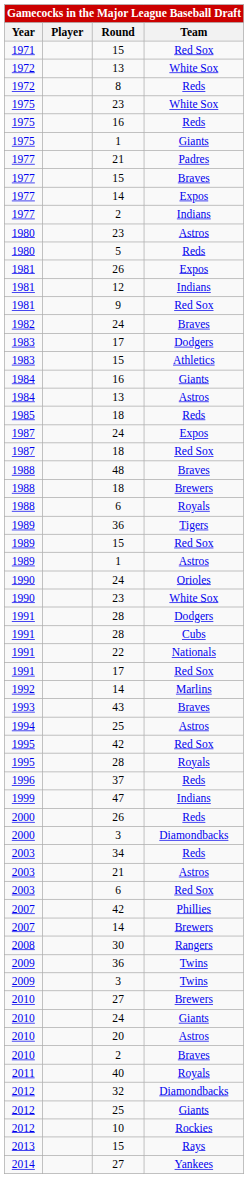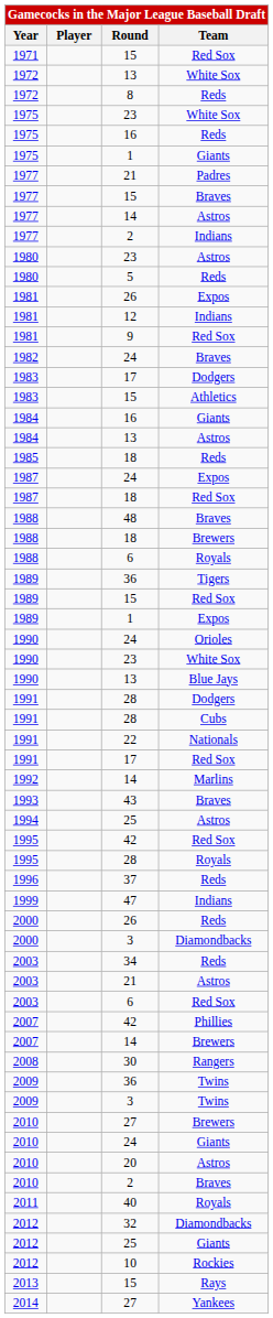 <table class="wikitable sortable collapsible collapsed" style="text-align:center">
 <tr>
 <th colspan=4 style="background:#CC0000; color:#FFFFFF">Gamecocks in the Major League Baseball Draft</th>
 </tr>
 <tr>
 <th>Year</th>
 <th>Player</th>
 <th>Round</th>
 <th>Team</th>
 </tr>
 <tr>
 <td><a href='#'>1971</a></td>
 <td></td>
 <td>15</td>
 <td><a href='#'>Red Sox</a></td>
 </tr>
 <tr>
 <td><a href='#'>1972</a></td>
 <td></td>
 <td>13</td>
 <td><a href='#'>White Sox</a></td>
 </tr>
 <tr>
 <td><a href='#'>1972</a></td>
 <td></td>
 <td>8</td>
 <td><a href='#'>Reds</a></td>
 </tr>
 <tr>
 <td><a href='#'>1975</a></td>
 <td></td>
 <td>23</td>
 <td><a href='#'>White Sox</a></td>
 </tr>
 <tr>
 <td><a href='#'>1975</a></td>
 <td></td>
 <td>16</td>
 <td><a href='#'>Reds</a></td>
 </tr>
 <tr>
 <td><a href='#'>1975</a></td>
 <td></td>
 <td>1</td>
 <td><a href='#'>Giants</a></td>
 </tr>
 <tr>
 <td><a href='#'>1977</a></td>
 <td></td>
 <td>21</td>
 <td><a href='#'>Padres</a></td>
 </tr>
 <tr>
 <td><a href='#'>1977</a></td>
 <td></td>
 <td>15</td>
 <td><a href='#'>Braves</a></td>
 </tr>
 <tr>
 <td><a href='#'>1977</a></td>
 <td></td>
 <td>14</td>
-<td><a href='#'>Expos</a></td>
+<td><a href='#'>Astros</a></td>
 </tr>
 <tr>
 <td><a href='#'>1977</a></td>
 <td></td>
 <td>2</td>
 <td><a href='#'>Indians</a></td>
 </tr>
 <tr>
 <td><a href='#'>1980</a></td>
 <td></td>
 <td>23</td>
 <td><a href='#'>Astros</a></td>
 </tr>
 <tr>
 <td><a href='#'>1980</a></td>
 <td></td>
 <td>5</td>
 <td><a href='#'>Reds</a></td>
 </tr>
 <tr>
 <td><a href='#'>1981</a></td>
 <td></td>
 <td>26</td>
 <td><a href='#'>Expos</a></td>
 </tr>
 <tr>
 <td><a href='#'>1981</a></td>
 <td></td>
 <td>12</td>
 <td><a href='#'>Indians</a></td>
 </tr>
 <tr>
 <td><a href='#'>1981</a></td>
 <td></td>
 <td>9</td>
 <td><a href='#'>Red Sox</a></td>
 </tr>
 <tr>
 <td><a href='#'>1982</a></td>
 <td></td>
 <td>24</td>
 <td><a href='#'>Braves</a></td>
 </tr>
 <tr>
 <td><a href='#'>1983</a></td>
 <td></td>
 <td>17</td>
 <td><a href='#'>Dodgers</a></td>
 </tr>
 <tr>
 <td><a href='#'>1983</a></td>
 <td></td>
 <td>15</td>
 <td><a href='#'>Athletics</a></td>
 </tr>
 <tr>
 <td><a href='#'>1984</a></td>
 <td></td>
 <td>16</td>
 <td><a href='#'>Giants</a></td>
 </tr>
 <tr>
 <td><a href='#'>1984</a></td>
 <td></td>
 <td>13</td>
 <td><a href='#'>Astros</a></td>
 </tr>
 <tr>
 <td><a href='#'>1985</a></td>
 <td></td>
 <td>18</td>
 <td><a href='#'>Reds</a></td>
 </tr>
 <tr>
 <td><a href='#'>1987</a></td>
 <td></td>
 <td>24</td>
 <td><a href='#'>Expos</a></td>
 </tr>
 <tr>
 <td><a href='#'>1987</a></td>
 <td></td>
 <td>18</td>
 <td><a href='#'>Red Sox</a></td>
 </tr>
 <tr>
 <td><a href='#'>1988</a></td>
 <td></td>
 <td>48</td>
 <td><a href='#'>Braves</a></td>
 </tr>
 <tr>
 <td><a href='#'>1988</a></td>
 <td></td>
 <td>18</td>
 <td><a href='#'>Brewers</a></td>
 </tr>
 <tr>
 <td><a href='#'>1988</a></td>
 <td></td>
 <td>6</td>
 <td><a href='#'>Royals</a></td>
 </tr>
 <tr>
 <td><a href='#'>1989</a></td>
 <td></td>
 <td>36</td>
 <td><a href='#'>Tigers</a></td>
 </tr>
 <tr>
 <td><a href='#'>1989</a></td>
 <td></td>
 <td>15</td>
 <td><a href='#'>Red Sox</a></td>
 </tr>
 <tr>
 <td><a href='#'>1989</a></td>
 <td></td>
 <td>1</td>
-<td><a href='#'>Astros</a></td>
+<td><a href='#'>Expos</a></td>
 </tr>
 <tr>
 <td><a href='#'>1990</a></td>
 <td></td>
 <td>24</td>
 <td><a href='#'>Orioles</a></td>
 </tr>
 <tr>
 <td><a href='#'>1990</a></td>
 <td></td>
 <td>23</td>
 <td><a href='#'>White Sox</a></td>
+</tr>
+<tr>
+<td><a href='#'>1990</a></td>
+<td></td>
+<td>13</td>
+<td><a href='#'>Blue Jays</a></td>
 </tr>
 <tr>
 <td><a href='#'>1991</a></td>
 <td></td>
 <td>28</td>
 <td><a href='#'>Dodgers</a></td>
 </tr>
 <tr>
 <td><a href='#'>1991</a></td>
 <td></td>
 <td>28</td>
 <td><a href='#'>Cubs</a></td>
 </tr>
 <tr>
 <td><a href='#'>1991</a></td>
 <td></td>
 <td>22</td>
 <td><a href='#'>Nationals</a></td>
 </tr>
 <tr>
 <td><a href='#'>1991</a></td>
 <td></td>
 <td>17</td>
 <td><a href='#'>Red Sox</a></td>
 </tr>
 <tr>
 <td><a href='#'>1992</a></td>
 <td></td>
 <td>14</td>
 <td><a href='#'>Marlins</a></td>
 </tr>
 <tr>
 <td><a href='#'>1993</a></td>
 <td></td>
 <td>43</td>
 <td><a href='#'>Braves</a></td>
 </tr>
 <tr>
 <td><a href='#'>1994</a></td>
 <td></td>
 <td>25</td>
 <td><a href='#'>Astros</a></td>
 </tr>
 <tr>
 <td><a href='#'>1995</a></td>
 <td></td>
 <td>42</td>
 <td><a href='#'>Red Sox</a></td>
 </tr>
 <tr>
 <td><a href='#'>1995</a></td>
 <td></td>
 <td>28</td>
 <td><a href='#'>Royals</a></td>
 </tr>
 <tr>
 <td><a href='#'>1996</a></td>
 <td></td>
 <td>37</td>
 <td><a href='#'>Reds</a></td>
 </tr>
 <tr>
 <td><a href='#'>1999</a></td>
 <td></td>
 <td>47</td>
 <td><a href='#'>Indians</a></td>
 </tr>
 <tr>
 <td><a href='#'>2000</a></td>
 <td></td>
 <td>26</td>
 <td><a href='#'>Reds</a></td>
 </tr>
 <tr>
 <td><a href='#'>2000</a></td>
 <td></td>
 <td>3</td>
 <td><a href='#'>Diamondbacks</a></td>
 </tr>
 <tr>
 <td><a href='#'>2003</a></td>
 <td></td>
 <td>34</td>
 <td><a href='#'>Reds</a></td>
 </tr>
 <tr>
 <td><a href='#'>2003</a></td>
 <td></td>
 <td>21</td>
 <td><a href='#'>Astros</a></td>
 </tr>
 <tr>
 <td><a href='#'>2003</a></td>
 <td></td>
 <td>6</td>
 <td><a href='#'>Red Sox</a></td>
 </tr>
 <tr>
 <td><a href='#'>2007</a></td>
 <td></td>
 <td>42</td>
 <td><a href='#'>Phillies</a></td>
 </tr>
 <tr>
 <td><a href='#'>2007</a></td>
 <td></td>
 <td>14</td>
 <td><a href='#'>Brewers</a></td>
 </tr>
 <tr>
 <td><a href='#'>2008</a></td>
 <td></td>
 <td>30</td>
 <td><a href='#'>Rangers</a></td>
 </tr>
 <tr>
 <td><a href='#'>2009</a></td>
 <td></td>
 <td>36</td>
 <td><a href='#'>Twins</a></td>
 </tr>
 <tr>
 <td><a href='#'>2009</a></td>
 <td></td>
 <td>3</td>
 <td><a href='#'>Twins</a></td>
 </tr>
 <tr>
 <td><a href='#'>2010</a></td>
 <td></td>
 <td>27</td>
 <td><a href='#'>Brewers</a></td>
 </tr>
 <tr>
 <td><a href='#'>2010</a></td>
 <td></td>
 <td>24</td>
 <td><a href='#'>Giants</a></td>
 </tr>
 <tr>
 <td><a href='#'>2010</a></td>
 <td></td>
 <td>20</td>
 <td><a href='#'>Astros</a></td>
 </tr>
 <tr>
 <td><a href='#'>2010</a></td>
 <td></td>
 <td>2</td>
 <td><a href='#'>Braves</a></td>
 </tr>
 <tr>
 <td><a href='#'>2011</a></td>
 <td></td>
 <td>40</td>
 <td><a href='#'>Royals</a></td>
 </tr>
 <tr>
 <td><a href='#'>2012</a></td>
 <td></td>
 <td>32</td>
 <td><a href='#'>Diamondbacks</a></td>
 </tr>
 <tr>
 <td><a href='#'>2012</a></td>
 <td></td>
 <td>25</td>
 <td><a href='#'>Giants</a></td>
 </tr>
 <tr>
 <td><a href='#'>2012</a></td>
 <td></td>
 <td>10</td>
 <td><a href='#'>Rockies</a></td>
 </tr>
 <tr>
 <td><a href='#'>2013</a></td>
 <td></td>
 <td>15</td>
 <td><a href='#'>Rays</a></td>
 </tr>
 <tr>
 <td><a href='#'>2014</a></td>
 <td></td>
 <td>27</td>
 <td><a href='#'>Yankees</a></td>
 </tr>
 </table>
